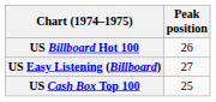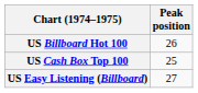 <table class="wikitable sortable plainrowheaders">
 <tr>
 <th>Chart (1974–1975)</th>
 <th>Peak<br>position</th>
 </tr>
 <tr>
 <th scope="row">US <a href='#'><em>Billboard</em> Hot 100</a></th>
 <td style="text-align:center;">26</td>
 </tr>
 <tr>
+<th scope="row">US <a href='#'><em>Cash Box</em> Top 100</a></th>
+<td style="text-align:center;">25</td>
+</tr>
+<tr>
 <th scope="row">US <a href='#'>Easy Listening</a> (<em><a href='#'>Billboard</a></em>)</th>
 <td style="text-align:center;">27</td>
 </tr>
-<tr>
-<th scope="row">US <a href='#'><em>Cash Box</em> Top 100</a></th>
-<td style="text-align:center;">25</td>
-</tr>
 </table>
